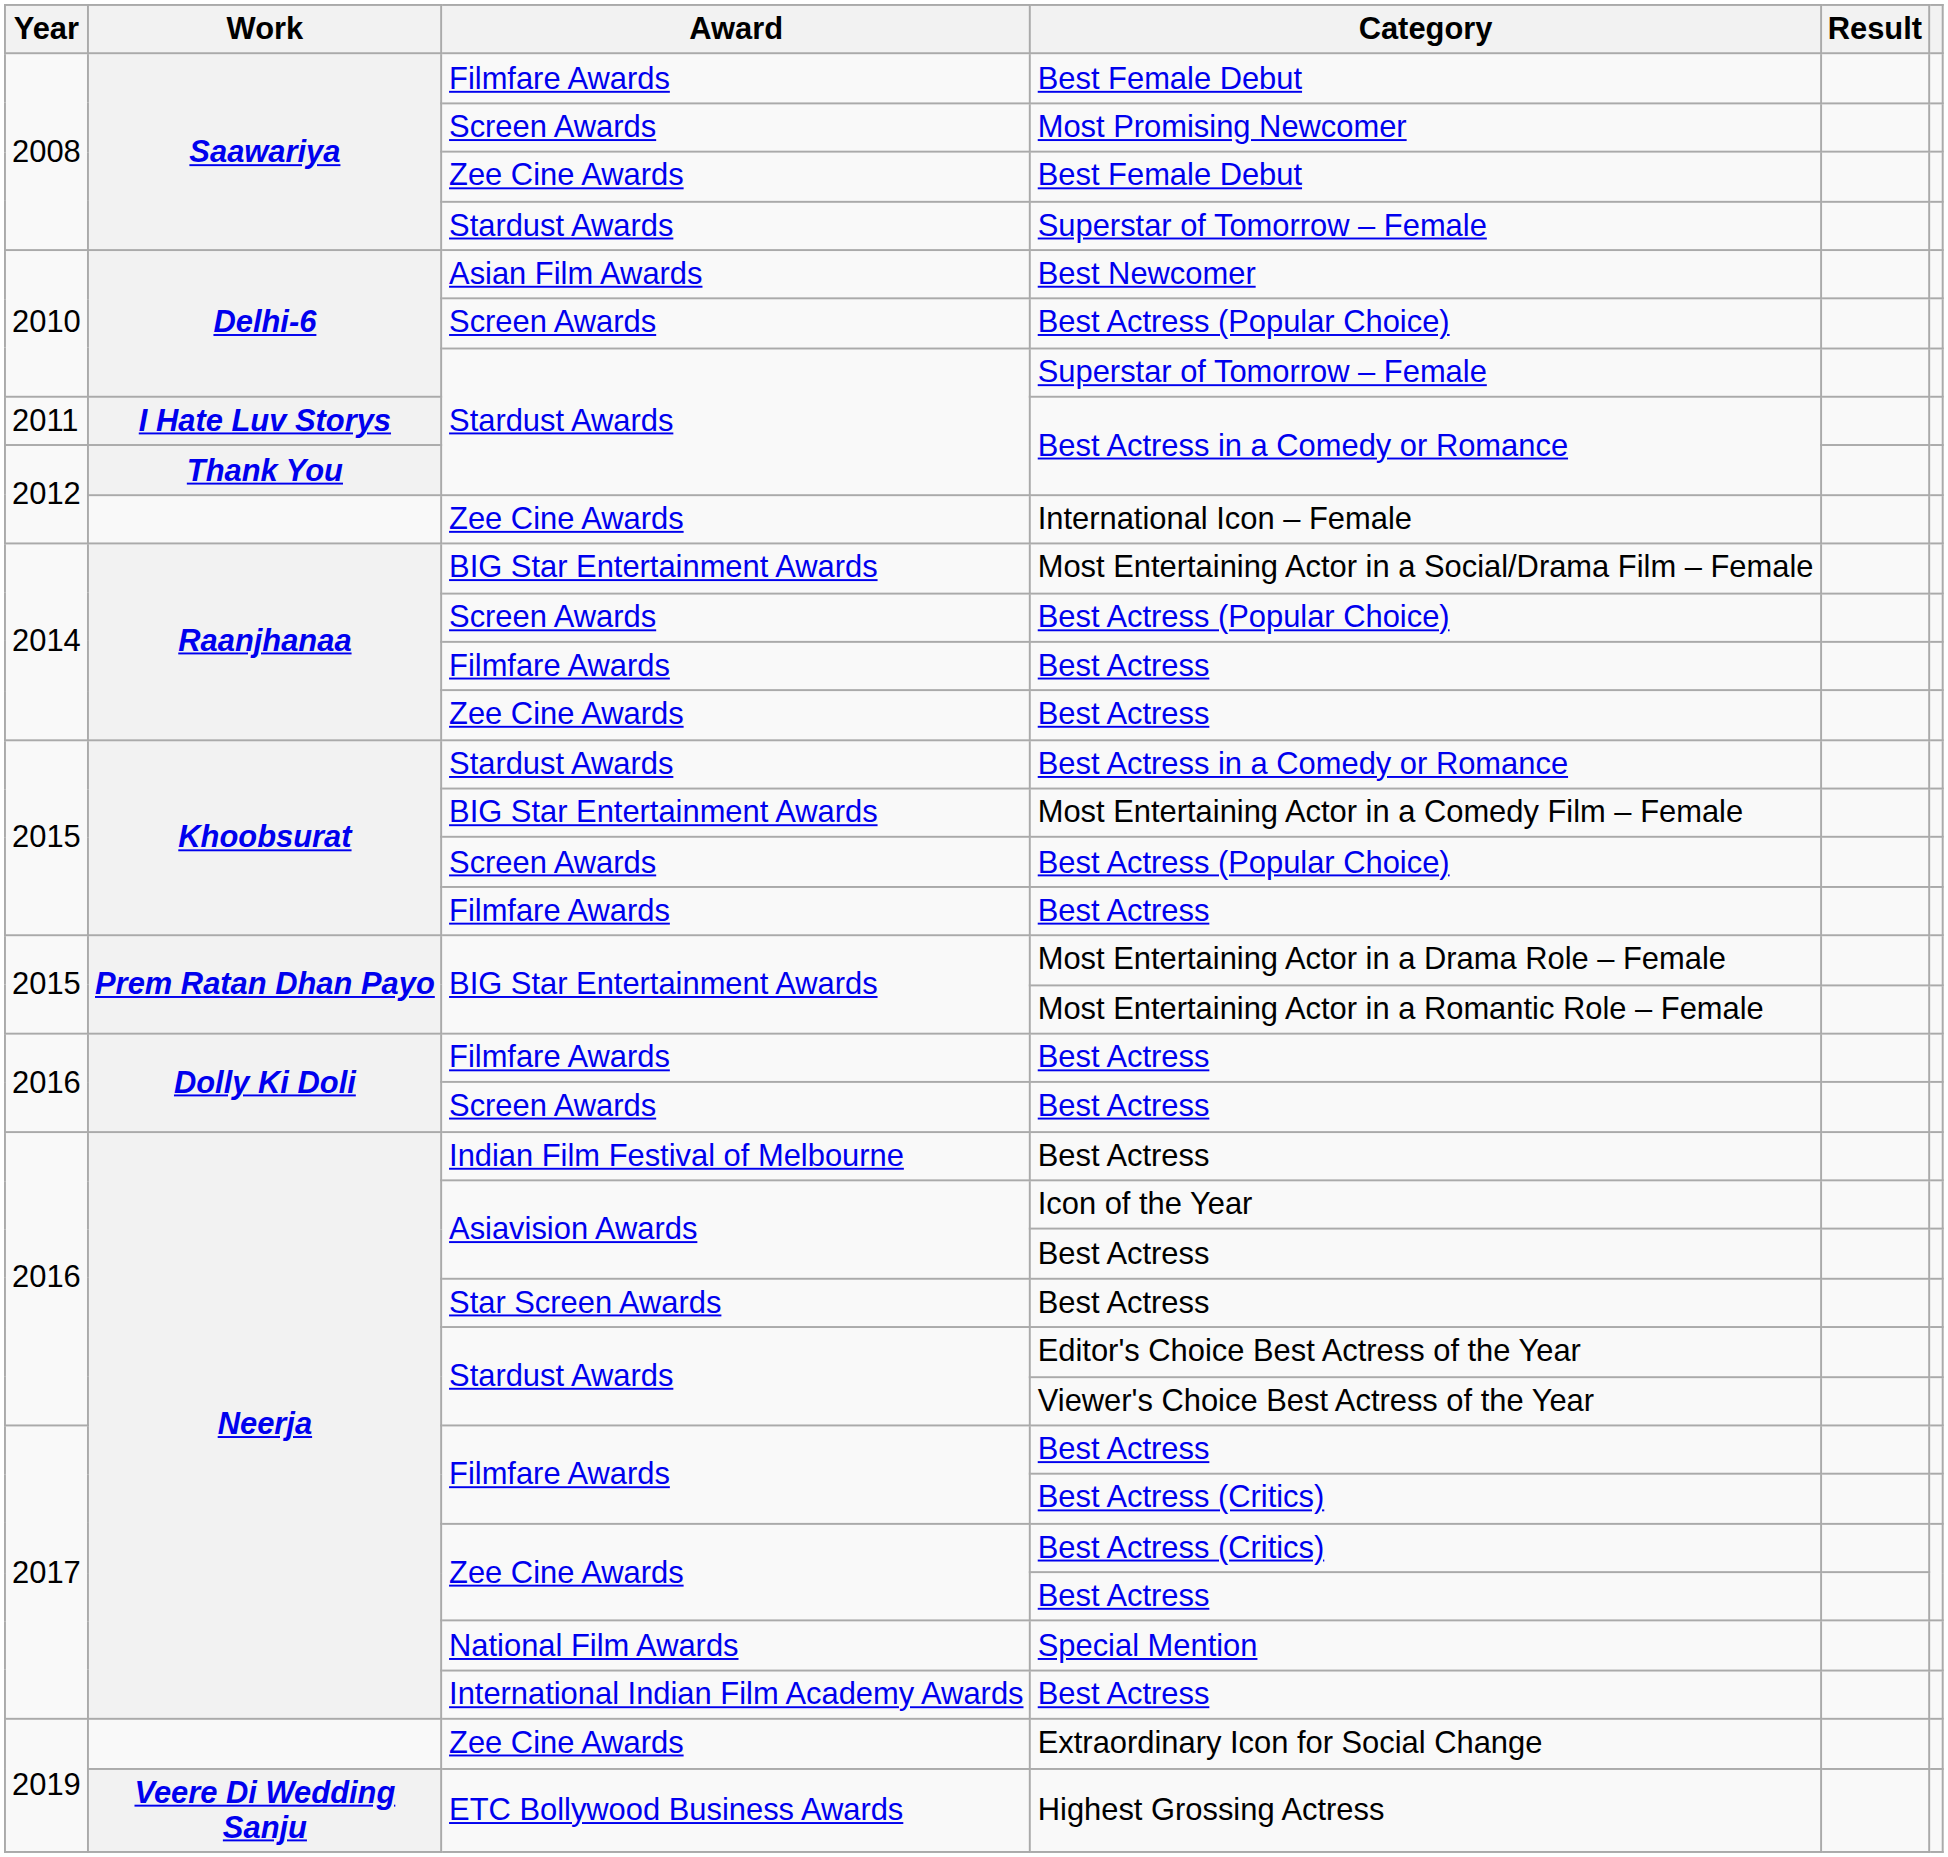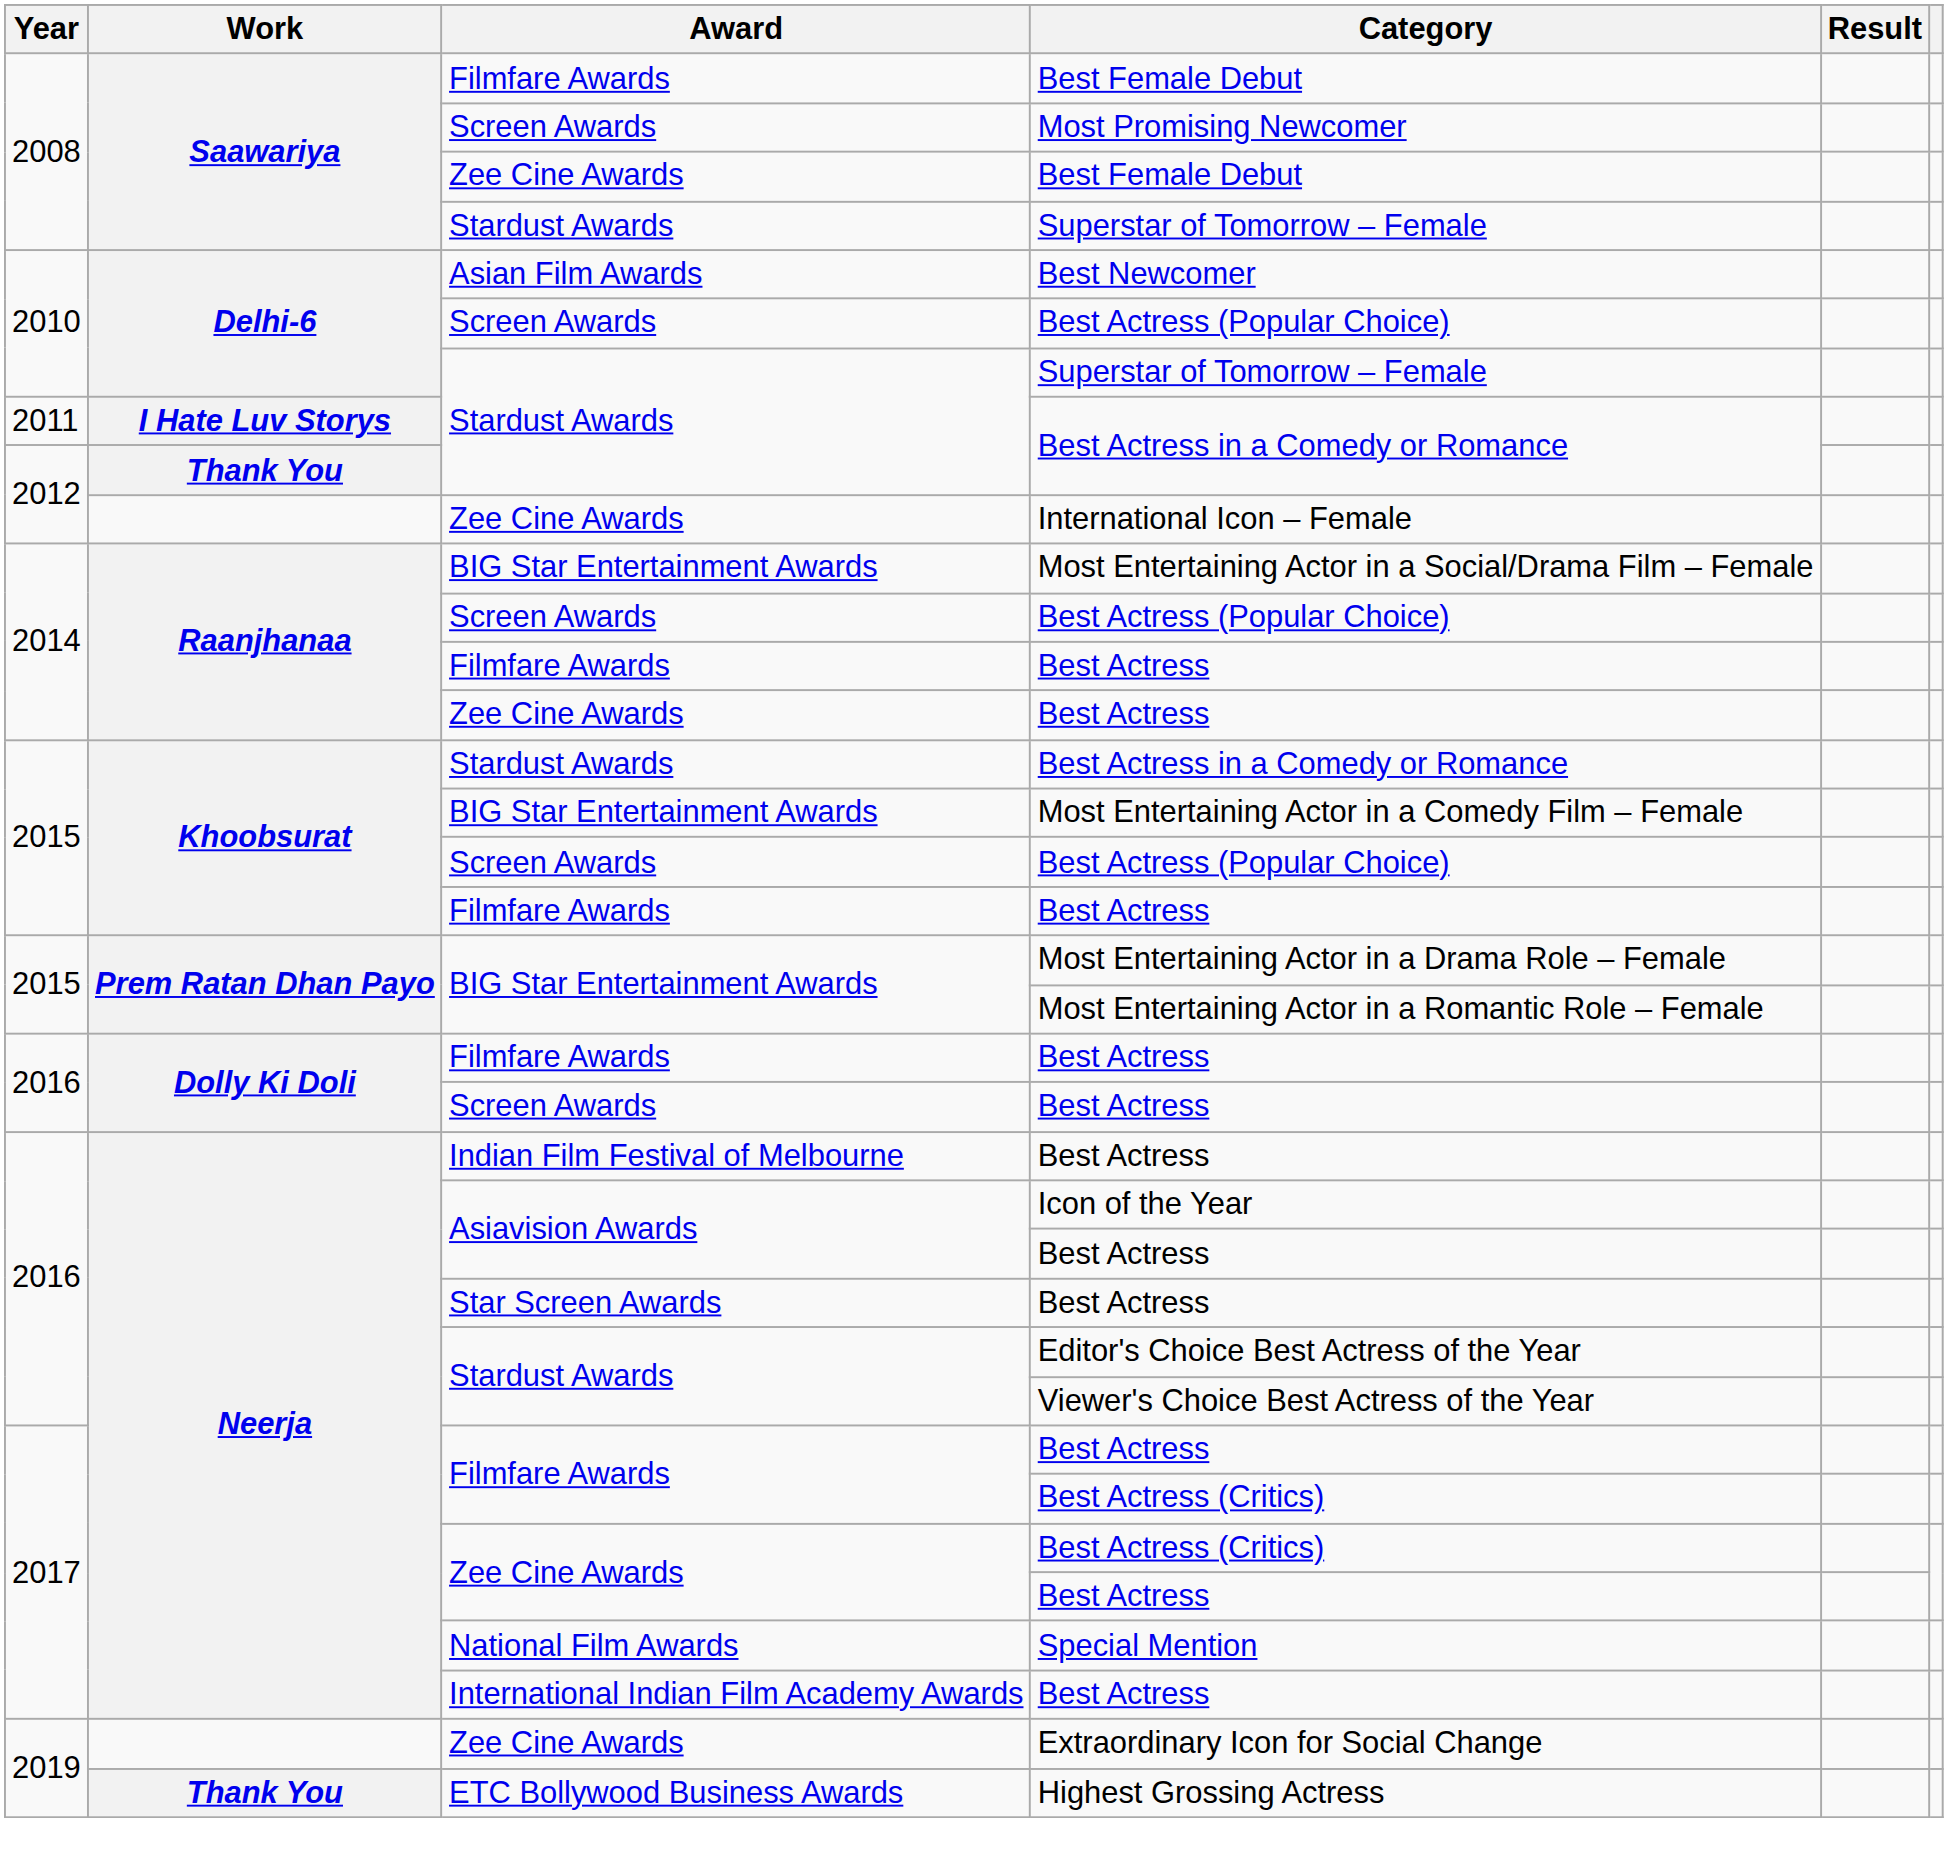 <table class="wikitable sortable plainrowheaders">
 <tr>
 <th scope="col">Year</th>
 <th scope="col">Work</th>
 <th scope="col">Award</th>
 <th scope="col">Category</th>
 <th scope="col">Result</th>
 <th scope="col" class="unsortable"></th>
 </tr>
 <tr>
 <td rowspan="4">2008</td>
 <th scope="row" rowspan="4"><em><a href='#'>Saawariya</a></em></th>
 <td><a href='#'>Filmfare Awards</a></td>
 <td><a href='#'>Best Female Debut</a></td>
 <td></td>
 <td style="text-align:center;"></td>
 </tr>
 <tr>
 <td><a href='#'>Screen Awards</a></td>
 <td><a href='#'>Most Promising Newcomer</a></td>
 <td></td>
 <td style="text-align:center;"></td>
 </tr>
 <tr>
 <td><a href='#'>Zee Cine Awards</a></td>
 <td><a href='#'>Best Female Debut</a></td>
 <td></td>
 <td style="text-align:center;"></td>
 </tr>
 <tr>
 <td><a href='#'>Stardust Awards</a></td>
 <td><a href='#'>Superstar of Tomorrow – Female</a></td>
 <td></td>
 <td style="text-align:center;"></td>
 </tr>
 <tr>
 <td rowspan="3">2010</td>
 <th scope="row" rowspan="3"><em><a href='#'>Delhi-6</a></em></th>
 <td><a href='#'>Asian Film Awards</a></td>
 <td><a href='#'>Best Newcomer</a></td>
 <td></td>
 <td style="text-align:center;"></td>
 </tr>
 <tr>
 <td><a href='#'>Screen Awards</a></td>
 <td><a href='#'>Best Actress (Popular Choice)</a></td>
 <td></td>
 <td style="text-align:center;"></td>
 </tr>
 <tr>
 <td rowspan="3"><a href='#'>Stardust Awards</a></td>
 <td><a href='#'>Superstar of Tomorrow – Female</a></td>
 <td></td>
 <td style="text-align:center;"></td>
 </tr>
 <tr>
 <td>2011</td>
 <th scope="row"><em><a href='#'>I Hate Luv Storys</a></em></th>
 <td rowspan="2"><a href='#'>Best Actress in a Comedy or Romance</a></td>
 <td></td>
 <td style="text-align:center;"></td>
 </tr>
 <tr>
 <td rowspan="2">2012</td>
 <th scope="row"><em><a href='#'>Thank You</a></em></th>
 <td></td>
 <td style="text-align:center;"></td>
 </tr>
 <tr>
 <td></td>
 <td><a href='#'>Zee Cine Awards</a></td>
 <td>International Icon – Female</td>
 <td></td>
 <td style="text-align:center;"></td>
 </tr>
 <tr>
 <td rowspan="4">2014</td>
 <th scope="row" rowspan="4"><em><a href='#'>Raanjhanaa</a></em></th>
 <td><a href='#'>BIG Star Entertainment Awards</a></td>
 <td>Most Entertaining Actor in a Social/Drama Film – Female</td>
 <td></td>
 <td style="text-align:center;"></td>
 </tr>
 <tr>
 <td><a href='#'>Screen Awards</a></td>
 <td><a href='#'>Best Actress (Popular Choice)</a></td>
 <td></td>
 <td style="text-align:center;"></td>
 </tr>
 <tr>
 <td><a href='#'>Filmfare Awards</a></td>
 <td><a href='#'>Best Actress</a></td>
 <td></td>
 <td style="text-align:center;"></td>
 </tr>
 <tr>
 <td><a href='#'>Zee Cine Awards</a></td>
 <td><a href='#'>Best Actress</a></td>
 <td></td>
 <td style="text-align:center;"></td>
 </tr>
 <tr>
 <td rowspan="4">2015</td>
 <th scope="row" rowspan="4"><em><a href='#'>Khoobsurat</a></em></th>
 <td><a href='#'>Stardust Awards</a></td>
 <td><a href='#'>Best Actress in a Comedy or Romance</a></td>
 <td></td>
 <td style="text-align:center;"></td>
 </tr>
 <tr>
 <td><a href='#'>BIG Star Entertainment Awards</a></td>
 <td>Most Entertaining Actor in a Comedy Film – Female</td>
 <td></td>
 <td style="text-align:center;"></td>
 </tr>
 <tr>
 <td><a href='#'>Screen Awards</a></td>
 <td><a href='#'>Best Actress (Popular Choice)</a></td>
 <td></td>
 <td style="text-align:center;"></td>
 </tr>
 <tr>
 <td><a href='#'>Filmfare Awards</a></td>
 <td><a href='#'>Best Actress</a></td>
 <td></td>
 <td style="text-align:center;"></td>
 </tr>
 <tr>
 <td rowspan="2">2015</td>
 <th scope="row" rowspan="2"><em><a href='#'>Prem Ratan Dhan Payo</a></em></th>
 <td rowspan="2"><a href='#'>BIG Star Entertainment Awards</a></td>
 <td>Most Entertaining Actor in a Drama Role – Female</td>
 <td></td>
 <td style="text-align:center;"></td>
 </tr>
 <tr>
 <td>Most Entertaining Actor in a Romantic Role – Female</td>
 <td></td>
 <td style="text-align:center;"></td>
 </tr>
 <tr>
 <td rowspan="2">2016</td>
 <th scope="row" rowspan="2"><em><a href='#'>Dolly Ki Doli</a></em></th>
 <td><a href='#'>Filmfare Awards</a></td>
 <td><a href='#'>Best Actress</a></td>
 <td></td>
 <td style="text-align:center;"></td>
 </tr>
 <tr>
 <td><a href='#'>Screen Awards</a></td>
 <td><a href='#'>Best Actress</a></td>
 <td></td>
 <td style="text-align:center;"></td>
 </tr>
 <tr>
 <td rowspan="6">2016</td>
 <th rowspan="12" scope="row"><em><a href='#'>Neerja</a></em></th>
 <td><a href='#'>Indian Film Festival of Melbourne</a></td>
 <td>Best Actress</td>
 <td></td>
 <td style="text-align:center;"></td>
 </tr>
 <tr>
 <td rowspan="2"><a href='#'>Asiavision Awards</a></td>
 <td>Icon of the Year</td>
 <td></td>
 <td style="text-align:center;"></td>
 </tr>
 <tr>
 <td>Best Actress</td>
 <td></td>
 <td style="text-align:center;"></td>
 </tr>
 <tr>
 <td><a href='#'>Star Screen Awards</a></td>
 <td>Best Actress</td>
 <td></td>
 <td style="text-align:center;"></td>
 </tr>
 <tr>
 <td rowspan="2"><a href='#'>Stardust Awards</a></td>
 <td>Editor's Choice Best Actress of the Year</td>
 <td></td>
 <td style="text-align:center;"></td>
 </tr>
 <tr>
 <td>Viewer's Choice Best Actress of the Year</td>
 <td></td>
 <td style="text-align:center;"></td>
 </tr>
 <tr>
 <td rowspan="6">2017</td>
 <td rowspan="2"><a href='#'>Filmfare Awards</a></td>
 <td><a href='#'>Best Actress</a></td>
 <td></td>
 <td style="text-align:center;"></td>
 </tr>
 <tr>
 <td><a href='#'>Best Actress (Critics)</a></td>
 <td></td>
 <td style="text-align:center;"></td>
 </tr>
 <tr>
 <td rowspan="2"><a href='#'>Zee Cine Awards</a></td>
 <td><a href='#'>Best Actress (Critics)</a></td>
 <td></td>
 <td rowspan="2" style="text-align:center;"></td>
 </tr>
 <tr>
 <td><a href='#'>Best Actress</a></td>
 <td></td>
 </tr>
 <tr>
 <td><a href='#'>National Film Awards</a></td>
 <td><a href='#'>Special Mention</a></td>
 <td></td>
 <td></td>
 </tr>
 <tr>
 <td><a href='#'>International Indian Film Academy Awards</a></td>
 <td><a href='#'>Best Actress</a></td>
 <td></td>
 <td></td>
 </tr>
 <tr>
 <td rowspan="3">2019</td>
 <td></td>
 <td><a href='#'>Zee Cine Awards</a></td>
 <td>Extraordinary Icon for Social Change</td>
 <td></td>
 <td></td>
 </tr>
 <tr>
-<th scope="row"><em><a href='#'>Veere Di Wedding</a></em> <br> <em><a href='#'>Sanju</a></em></th>
+<th scope="row"><em><a href='#'>Thank You</a></em></th>
 <td><a href='#'>ETC Bollywood Business Awards</a></td>
 <td>Highest Grossing Actress</td>
 <td></td>
 <td></td>
 </tr>
 </table>
